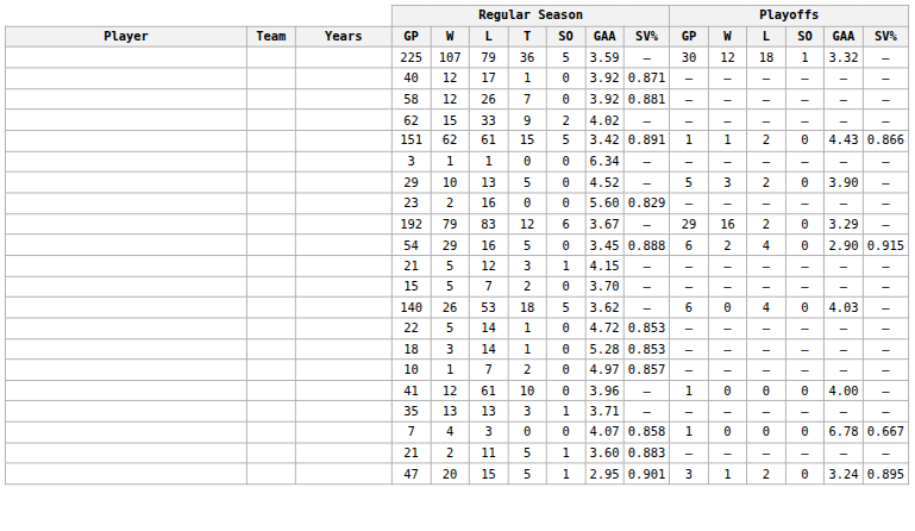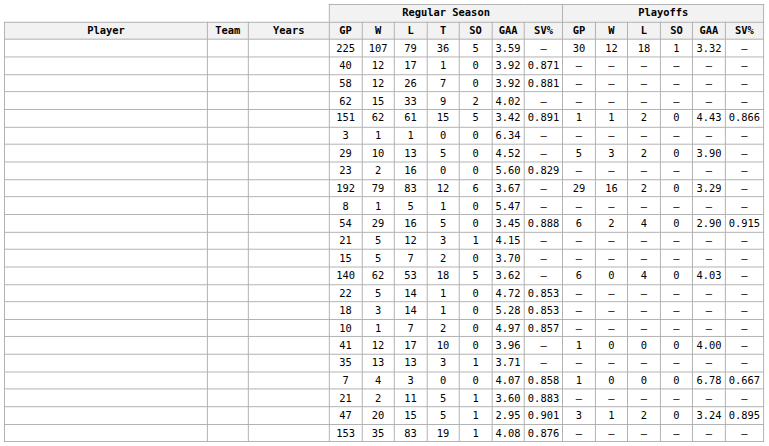 <table class="wikitable sortable" style="text-align:center; border:0; background:white; width:73em; font-size:90%;">
 <tr>
 <th colspan=3 style="border:0; background:white;"></th>
 <th colspan=7>Regular Season</th>
 <th colspan=6>Playoffs</th>
 </tr>
 <tr>
 <th style="width:25%;">Player</th>
 <th style="width:5%;">Team</th>
 <th style="width:10%;">Years</th>
 <th data-sort-type="number" style="width:4%;">GP</th>
 <th data-sort-type="number" style="width:4%;">W</th>
 <th data-sort-type="number" style="width:4%;">L</th>
 <th data-sort-type="number" style="width:4%;">T</th>
 <th data-sort-type="number" style="width:4%;">SO</th>
 <th data-sort-type="number" style="width:4%;">GAA</th>
 <th data-sort-type="number" style="width:4%;">SV%</th>
 <th data-sort-type="number" style="width:4%;">GP</th>
 <th data-sort-type="number" style="width:4%;">W</th>
 <th data-sort-type="number" style="width:4%;">L</th>
 <th data-sort-type="number" style="width:4%;">SO</th>
 <th data-sort-type="number" style="width:4%;">GAA</th>
 <th data-sort-type="number" style="width:4%;">SV%</th>
 </tr>
 <tr>
 <td></td>
 <td></td>
 <td></td>
 <td>225</td>
 <td>107</td>
 <td>79</td>
 <td>36</td>
 <td>5</td>
 <td>3.59</td>
 <td>—</td>
 <td>30</td>
 <td>12</td>
 <td>18</td>
 <td>1</td>
 <td>3.32</td>
 <td>—</td>
 </tr>
 <tr>
 <td></td>
 <td></td>
 <td></td>
 <td>40</td>
 <td>12</td>
 <td>17</td>
 <td>1</td>
 <td>0</td>
 <td>3.92</td>
 <td>0.871</td>
 <td>—</td>
 <td>—</td>
 <td>—</td>
 <td>—</td>
 <td>—</td>
 <td>—</td>
 </tr>
 <tr>
 <td></td>
 <td></td>
 <td></td>
 <td>58</td>
 <td>12</td>
 <td>26</td>
 <td>7</td>
 <td>0</td>
 <td>3.92</td>
 <td>0.881</td>
 <td>—</td>
 <td>—</td>
 <td>—</td>
 <td>—</td>
 <td>—</td>
 <td>—</td>
 </tr>
 <tr>
 <td></td>
 <td></td>
 <td></td>
 <td>62</td>
 <td>15</td>
 <td>33</td>
 <td>9</td>
 <td>2</td>
 <td>4.02</td>
 <td>—</td>
 <td>—</td>
 <td>—</td>
 <td>—</td>
 <td>—</td>
 <td>—</td>
 <td>—</td>
 </tr>
 <tr>
 <td></td>
 <td></td>
 <td></td>
 <td>151</td>
 <td>62</td>
 <td>61</td>
 <td>15</td>
 <td>5</td>
 <td>3.42</td>
 <td>0.891</td>
 <td>1</td>
 <td>1</td>
 <td>2</td>
 <td>0</td>
 <td>4.43</td>
 <td>0.866</td>
 </tr>
 <tr>
 <td></td>
 <td></td>
 <td></td>
 <td>3</td>
 <td>1</td>
 <td>1</td>
 <td>0</td>
 <td>0</td>
 <td>6.34</td>
 <td>—</td>
 <td>—</td>
 <td>—</td>
 <td>—</td>
 <td>—</td>
 <td>—</td>
 <td>—</td>
 </tr>
 <tr>
 <td></td>
 <td></td>
 <td></td>
 <td>29</td>
 <td>10</td>
 <td>13</td>
 <td>5</td>
 <td>0</td>
 <td>4.52</td>
 <td>—</td>
 <td>5</td>
 <td>3</td>
 <td>2</td>
 <td>0</td>
 <td>3.90</td>
 <td>—</td>
 </tr>
 <tr>
 <td></td>
 <td></td>
 <td></td>
 <td>23</td>
 <td>2</td>
 <td>16</td>
 <td>0</td>
 <td>0</td>
 <td>5.60</td>
 <td>0.829</td>
 <td>—</td>
 <td>—</td>
 <td>—</td>
 <td>—</td>
 <td>—</td>
 <td>—</td>
 </tr>
 <tr>
 <td></td>
 <td></td>
 <td></td>
 <td>192</td>
 <td>79</td>
 <td>83</td>
 <td>12</td>
 <td>6</td>
 <td>3.67</td>
 <td>—</td>
 <td>29</td>
 <td>16</td>
 <td>2</td>
 <td>0</td>
 <td>3.29</td>
 <td>—</td>
 </tr>
 <tr>
 <td></td>
 <td></td>
 <td></td>
+<td>8</td>
+<td>1</td>
+<td>5</td>
+<td>1</td>
+<td>0</td>
+<td>5.47</td>
+<td>—</td>
+<td>—</td>
+<td>—</td>
+<td>—</td>
+<td>—</td>
+<td>—</td>
+<td>—</td>
+</tr>
+<tr>
+<td></td>
+<td></td>
+<td></td>
 <td>54</td>
 <td>29</td>
 <td>16</td>
 <td>5</td>
 <td>0</td>
 <td>3.45</td>
 <td>0.888</td>
 <td>6</td>
 <td>2</td>
 <td>4</td>
 <td>0</td>
 <td>2.90</td>
 <td>0.915</td>
 </tr>
 <tr>
 <td></td>
 <td></td>
 <td></td>
 <td>21</td>
 <td>5</td>
 <td>12</td>
 <td>3</td>
 <td>1</td>
 <td>4.15</td>
 <td>—</td>
 <td>—</td>
 <td>—</td>
 <td>—</td>
 <td>—</td>
 <td>—</td>
 <td>—</td>
 </tr>
 <tr>
 <td></td>
 <td></td>
 <td></td>
 <td>15</td>
 <td>5</td>
 <td>7</td>
 <td>2</td>
 <td>0</td>
 <td>3.70</td>
 <td>—</td>
 <td>—</td>
 <td>—</td>
 <td>—</td>
 <td>—</td>
 <td>—</td>
 <td>—</td>
 </tr>
 <tr>
 <td></td>
 <td></td>
 <td></td>
 <td>140</td>
-<td>26</td>
+<td>62</td>
 <td>53</td>
 <td>18</td>
 <td>5</td>
 <td>3.62</td>
 <td>—</td>
 <td>6</td>
 <td>0</td>
 <td>4</td>
 <td>0</td>
 <td>4.03</td>
 <td>—</td>
 </tr>
 <tr>
 <td></td>
 <td></td>
 <td></td>
 <td>22</td>
 <td>5</td>
 <td>14</td>
 <td>1</td>
 <td>0</td>
 <td>4.72</td>
 <td>0.853</td>
 <td>—</td>
 <td>—</td>
 <td>—</td>
 <td>—</td>
 <td>—</td>
 <td>—</td>
 </tr>
 <tr>
 <td></td>
 <td></td>
 <td></td>
 <td>18</td>
 <td>3</td>
 <td>14</td>
 <td>1</td>
 <td>0</td>
 <td>5.28</td>
 <td>0.853</td>
 <td>—</td>
 <td>—</td>
 <td>—</td>
 <td>—</td>
 <td>—</td>
 <td>—</td>
 </tr>
 <tr>
 <td></td>
 <td></td>
 <td></td>
 <td>10</td>
 <td>1</td>
 <td>7</td>
 <td>2</td>
 <td>0</td>
 <td>4.97</td>
 <td>0.857</td>
 <td>—</td>
 <td>—</td>
 <td>—</td>
 <td>—</td>
 <td>—</td>
 <td>—</td>
 </tr>
 <tr>
 <td></td>
 <td></td>
 <td></td>
 <td>41</td>
 <td>12</td>
-<td>61</td>
+<td>17</td>
 <td>10</td>
 <td>0</td>
 <td>3.96</td>
 <td>—</td>
 <td>1</td>
 <td>0</td>
 <td>0</td>
 <td>0</td>
 <td>4.00</td>
 <td>—</td>
 </tr>
 <tr>
 <td></td>
 <td></td>
 <td></td>
 <td>35</td>
 <td>13</td>
 <td>13</td>
 <td>3</td>
 <td>1</td>
 <td>3.71</td>
 <td>—</td>
 <td>—</td>
 <td>—</td>
 <td>—</td>
 <td>—</td>
 <td>—</td>
 <td>—</td>
 </tr>
 <tr>
 <td></td>
 <td></td>
 <td></td>
 <td>7</td>
 <td>4</td>
 <td>3</td>
 <td>0</td>
 <td>0</td>
 <td>4.07</td>
 <td>0.858</td>
 <td>1</td>
 <td>0</td>
 <td>0</td>
 <td>0</td>
 <td>6.78</td>
 <td>0.667</td>
 </tr>
 <tr>
 <td></td>
 <td></td>
 <td></td>
 <td>21</td>
 <td>2</td>
 <td>11</td>
 <td>5</td>
 <td>1</td>
 <td>3.60</td>
 <td>0.883</td>
 <td>—</td>
 <td>—</td>
 <td>—</td>
 <td>—</td>
 <td>—</td>
 <td>—</td>
 </tr>
 <tr>
 <td></td>
 <td></td>
 <td></td>
 <td>47</td>
 <td>20</td>
 <td>15</td>
 <td>5</td>
 <td>1</td>
 <td>2.95</td>
 <td>0.901</td>
 <td>3</td>
 <td>1</td>
 <td>2</td>
 <td>0</td>
 <td>3.24</td>
 <td>0.895</td>
 </tr>
+<tr>
+<td></td>
+<td></td>
+<td></td>
+<td>153</td>
+<td>35</td>
+<td>83</td>
+<td>19</td>
+<td>1</td>
+<td>4.08</td>
+<td>0.876</td>
+<td>—</td>
+<td>—</td>
+<td>—</td>
+<td>—</td>
+<td>—</td>
+<td>—</td>
+</tr>
 </table>
